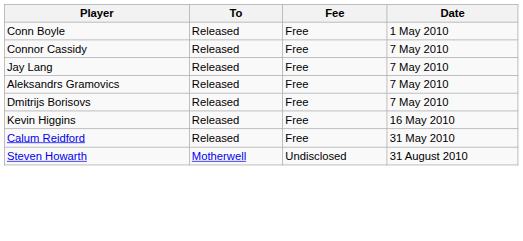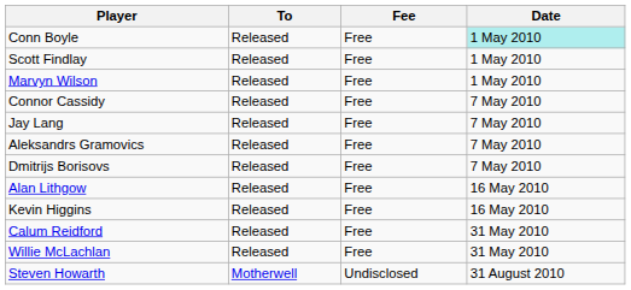 <table class="wikitable" style="text-align:center; font-size:95%;width:55%; text-align:left">
 <tr>
 <th><strong>Player</strong></th>
 <th><strong>To</strong></th>
 <th><strong>Fee</strong></th>
 <th><strong>Date</strong></th>
 </tr>
 <tr --->
 <td> Conn Boyle</td>
+<td>Released</td>
+<td>Free</td>
+<td style="background: paleturquoise;">1 May 2010</td>
+</tr>
+<tr --->
+<td> Scott Findlay</td>
+<td>Released</td>
+<td>Free</td>
+<td>1 May 2010</td>
+</tr>
+<tr --->
+<td> <a href='#'>Marvyn Wilson</a></td>
 <td>Released</td>
 <td>Free</td>
 <td>1 May 2010</td>
 </tr>
 <tr --->
 <td> Connor Cassidy</td>
 <td>Released</td>
 <td>Free</td>
 <td>7 May 2010</td>
 </tr>
 <tr --->
 <td> Jay Lang</td>
 <td>Released</td>
 <td>Free</td>
 <td>7 May 2010</td>
 </tr>
 <tr --->
 <td> Aleksandrs Gramovics</td>
 <td>Released</td>
 <td>Free</td>
 <td>7 May 2010</td>
 </tr>
 <tr --->
 <td> Dmitrijs Borisovs</td>
 <td>Released</td>
 <td>Free</td>
 <td>7 May 2010</td>
 </tr>
 <tr --->
+<td> <a href='#'>Alan Lithgow</a></td>
+<td>Released</td>
+<td>Free</td>
+<td>16 May 2010</td>
+</tr>
+<tr --->
 <td> Kevin Higgins</td>
 <td>Released</td>
 <td>Free</td>
 <td>16 May 2010</td>
 </tr>
 <tr --->
 <td> <a href='#'>Calum Reidford</a></td>
 <td>Released</td>
 <td>Free</td>
 <td>31 May 2010</td>
 </tr>
 <tr --->
+<td> <a href='#'>Willie McLachlan</a></td>
+<td>Released</td>
+<td>Free</td>
+<td>31 May 2010</td>
+</tr>
+<tr --->
 <td> <a href='#'>Steven Howarth</a></td>
 <td><a href='#'>Motherwell</a></td>
 <td>Undisclosed</td>
 <td>31 August 2010</td>
 </tr>
 </table>
